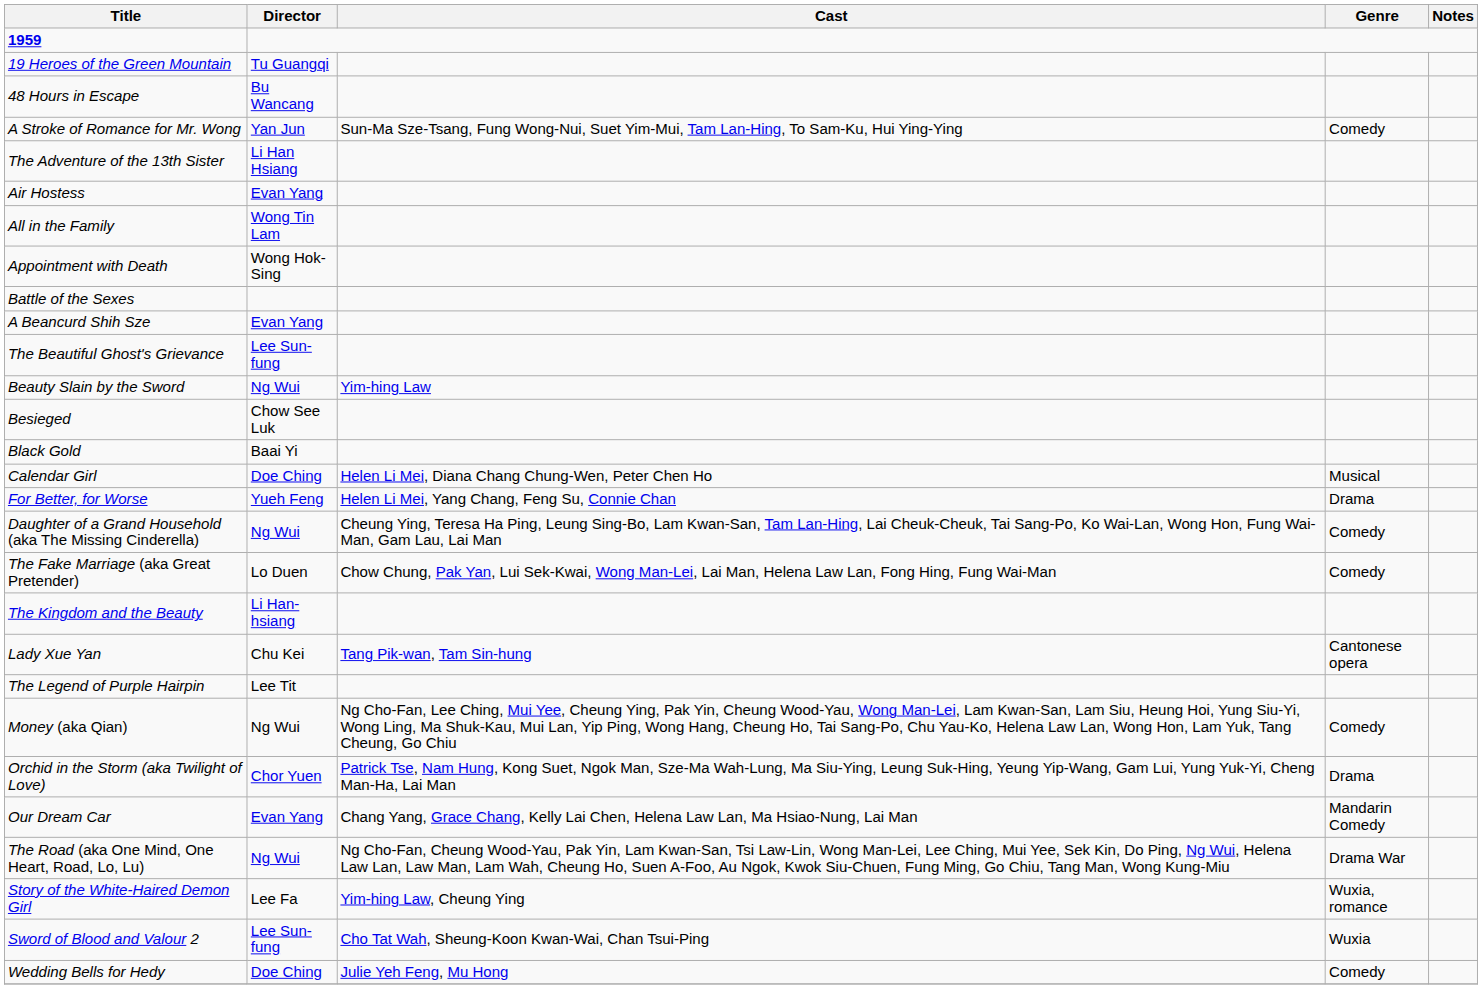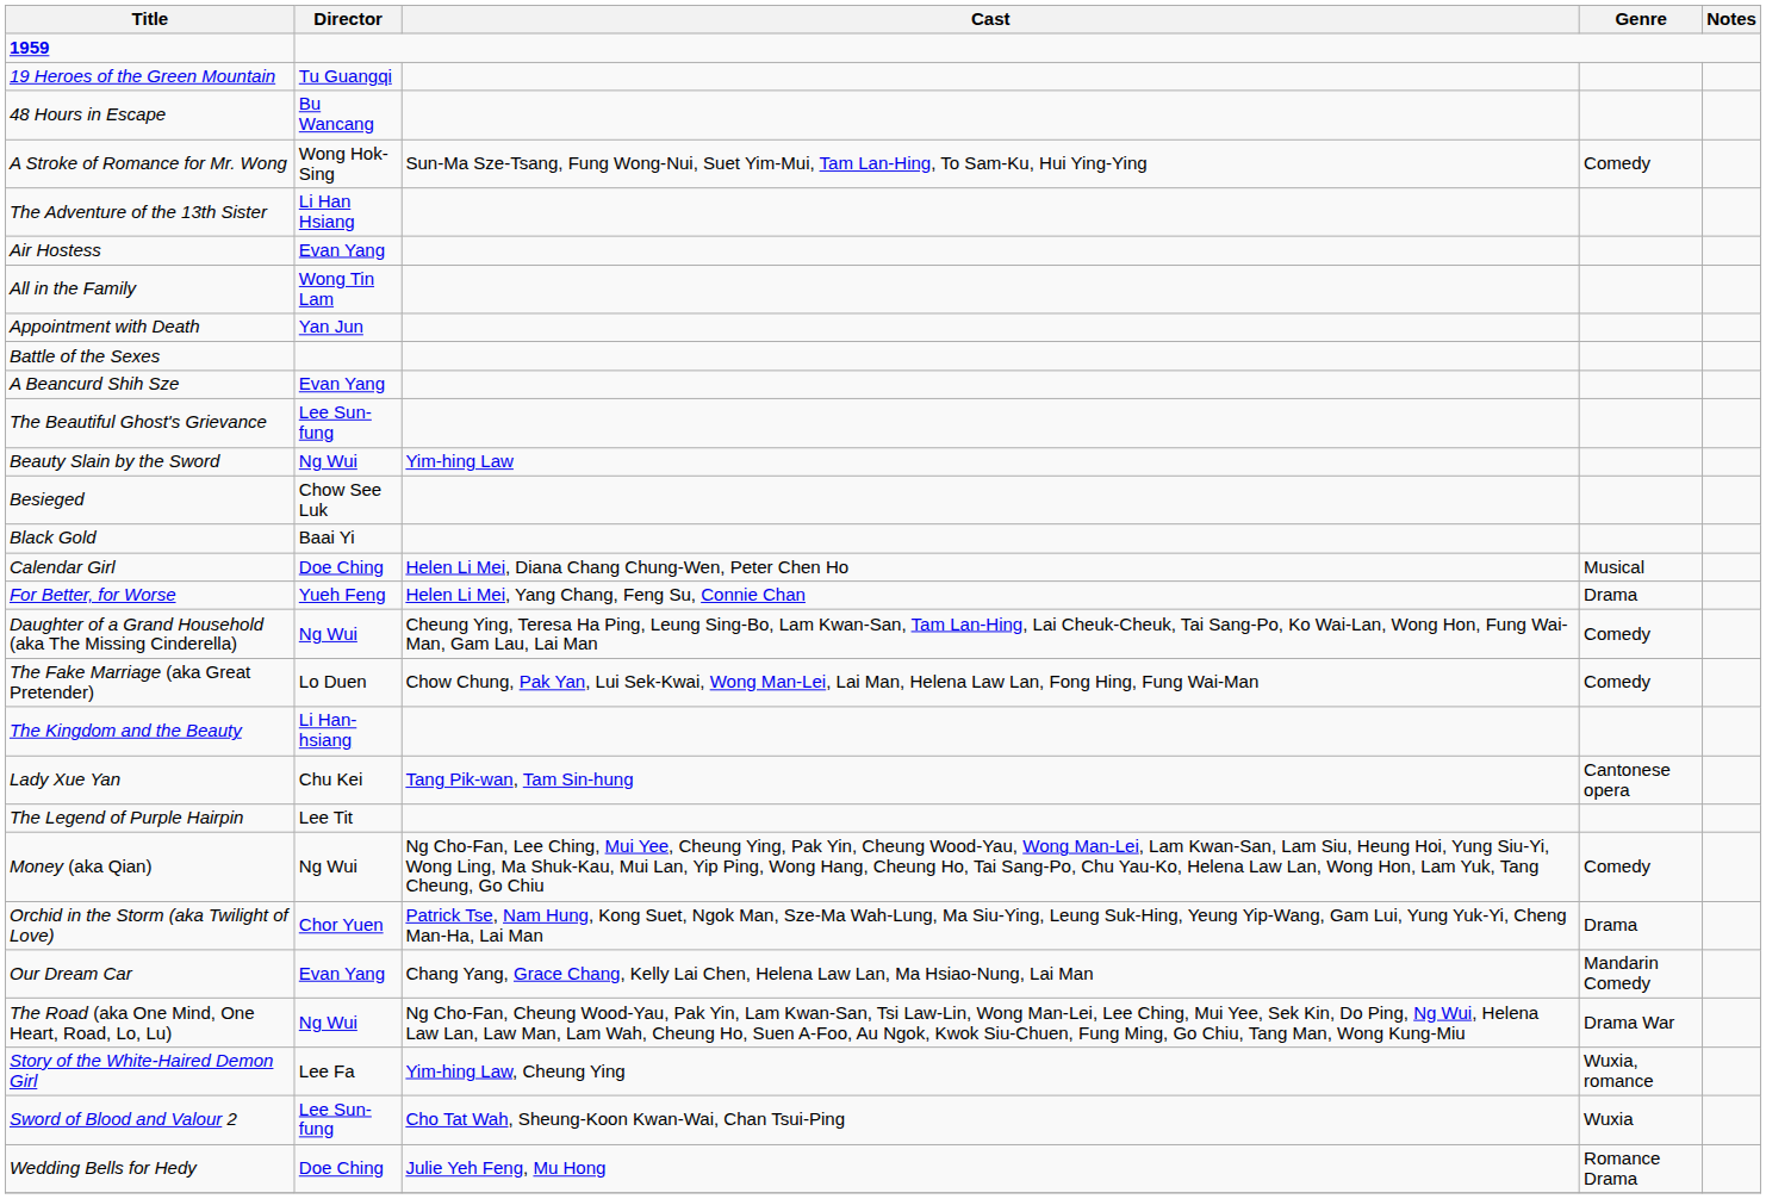 <table class="wikitable sortable">
 <tr>
 <th>Title</th>
 <th>Director</th>
 <th>Cast</th>
 <th>Genre</th>
 <th>Notes</th>
 </tr>
 <tr>
 <td><strong><a href='#'>1959</a></strong></td>
 </tr>
 <tr>
 <td><em><a href='#'>19 Heroes of the Green Mountain</a></em></td>
 <td><a href='#'>Tu Guangqi</a></td>
 <td></td>
 <td></td>
 <td></td>
 </tr>
 <tr>
 <td><em>48 Hours in Escape</em></td>
 <td><a href='#'>Bu Wancang</a></td>
 <td></td>
 <td></td>
 <td></td>
 </tr>
 <tr>
 <td><em>A Stroke of Romance for Mr. Wong</em></td>
-<td><a href='#'>Yan Jun</a></td>
+<td>Wong Hok-Sing</td>
 <td>Sun-Ma Sze-Tsang, Fung Wong-Nui, Suet Yim-Mui, <a href='#'>Tam Lan-Hing</a>, To Sam-Ku, Hui Ying-Ying</td>
 <td>Comedy</td>
 <td></td>
 </tr>
 <tr>
 <td><em>The Adventure of the 13th Sister</em></td>
 <td><a href='#'>Li Han Hsiang</a></td>
 <td></td>
 <td></td>
 <td></td>
 </tr>
 <tr>
 <td><em>Air Hostess</em></td>
 <td><a href='#'>Evan Yang</a></td>
 <td></td>
 <td></td>
 <td></td>
 </tr>
 <tr>
 <td><em>All in the Family</em></td>
 <td><a href='#'>Wong Tin Lam</a></td>
 <td></td>
 <td></td>
 <td></td>
 </tr>
 <tr>
 <td><em>Appointment with Death</em></td>
-<td>Wong Hok-Sing</td>
+<td><a href='#'>Yan Jun</a></td>
 <td></td>
 <td></td>
 <td></td>
 </tr>
 <tr>
 <td><em>Battle of the Sexes</em></td>
 <td></td>
 <td></td>
 <td></td>
 <td></td>
 </tr>
 <tr>
 <td><em>A Beancurd Shih Sze</em></td>
 <td><a href='#'>Evan Yang</a></td>
 <td></td>
 <td></td>
 <td></td>
 </tr>
 <tr>
 <td><em>The Beautiful Ghost's Grievance</em></td>
 <td><a href='#'>Lee Sun-fung</a></td>
 <td></td>
 <td></td>
 <td></td>
 </tr>
 <tr>
 <td><em>Beauty Slain by the Sword</em></td>
 <td><a href='#'>Ng Wui</a></td>
 <td><a href='#'>Yim-hing Law</a></td>
 <td></td>
 <td></td>
 </tr>
 <tr>
 <td><em>Besieged</em></td>
 <td>Chow See Luk</td>
 <td></td>
 <td></td>
 <td></td>
 </tr>
 <tr>
 <td><em>Black Gold</em></td>
 <td>Baai Yi</td>
 <td></td>
 <td></td>
 <td></td>
 </tr>
 <tr>
 <td><em>Calendar Girl</em></td>
 <td><a href='#'>Doe Ching</a></td>
 <td><a href='#'>Helen Li Mei</a>, Diana Chang Chung-Wen, Peter Chen Ho</td>
 <td>Musical</td>
 <td></td>
 </tr>
 <tr>
 <td><em><a href='#'>For Better, for Worse</a></em></td>
 <td><a href='#'>Yueh Feng</a></td>
 <td><a href='#'>Helen Li Mei</a>, Yang Chang, Feng Su, <a href='#'>Connie Chan</a></td>
 <td>Drama</td>
 <td></td>
 </tr>
 <tr>
 <td><em>Daughter of a Grand Household</em> (aka The Missing Cinderella)</td>
 <td><a href='#'>Ng Wui</a></td>
 <td>Cheung Ying, Teresa Ha Ping, Leung Sing-Bo, Lam Kwan-San, <a href='#'>Tam Lan-Hing</a>, Lai Cheuk-Cheuk, Tai Sang-Po, Ko Wai-Lan,  Wong Hon, Fung Wai-Man, Gam Lau, Lai Man</td>
 <td>Comedy</td>
 <td></td>
 </tr>
 <tr>
 <td><em>The Fake Marriage</em> (aka Great Pretender)</td>
 <td>Lo Duen</td>
 <td>Chow Chung, <a href='#'>Pak Yan</a>, Lui Sek-Kwai, <a href='#'>Wong Man-Lei</a>, Lai Man, Helena Law Lan, Fong Hing, Fung Wai-Man</td>
 <td>Comedy</td>
 <td></td>
 </tr>
 <tr>
 <td><em><a href='#'>The Kingdom and the Beauty</a></em></td>
 <td><a href='#'>Li Han-hsiang</a></td>
 <td></td>
 <td></td>
 <td></td>
 </tr>
 <tr>
 <td><em>Lady Xue Yan</em></td>
 <td>Chu Kei</td>
 <td><a href='#'>Tang Pik-wan</a>, <a href='#'>Tam Sin-hung</a></td>
 <td>Cantonese opera</td>
 <td></td>
 </tr>
 <tr>
 <td><em>The Legend of Purple Hairpin</em></td>
 <td>Lee Tit</td>
 <td></td>
 <td></td>
 <td></td>
 </tr>
 <tr>
 <td><em>Money</em> (aka Qian)</td>
 <td>Ng Wui</td>
 <td>Ng Cho-Fan, Lee Ching, <a href='#'>Mui Yee</a>, Cheung Ying, Pak Yin, Cheung Wood-Yau, <a href='#'>Wong Man-Lei</a>, Lam Kwan-San, Lam Siu, Heung Hoi, Yung Siu-Yi, Wong Ling, Ma Shuk-Kau, Mui Lan, Yip Ping, Wong Hang, Cheung Ho, Tai Sang-Po, Chu Yau-Ko, Helena Law Lan, Wong Hon, Lam Yuk, Tang Cheung, Go Chiu</td>
 <td>Comedy</td>
 <td></td>
 </tr>
 <tr>
 <td><em>Orchid in the Storm (aka Twilight of Love)</em></td>
 <td><a href='#'>Chor Yuen</a></td>
 <td><a href='#'>Patrick Tse</a>, <a href='#'>Nam Hung</a>, Kong Suet, Ngok Man, Sze-Ma Wah-Lung, Ma Siu-Ying, Leung Suk-Hing, Yeung Yip-Wang, Gam Lui, Yung Yuk-Yi, Cheng Man-Ha, Lai Man</td>
 <td>Drama</td>
 <td></td>
 </tr>
 <tr>
 <td><em>Our Dream Car</em></td>
 <td><a href='#'>Evan Yang</a></td>
 <td>Chang Yang, <a href='#'>Grace Chang</a>, Kelly Lai Chen, Helena Law Lan, Ma Hsiao-Nung, Lai Man</td>
 <td>Mandarin Comedy</td>
 <td></td>
 </tr>
 <tr>
 <td><em>The Road</em> (aka One Mind, One Heart, Road, Lo, Lu)</td>
 <td><a href='#'>Ng Wui</a></td>
 <td>Ng Cho-Fan, Cheung Wood-Yau, Pak Yin, Lam Kwan-San, Tsi Law-Lin, Wong Man-Lei, Lee Ching, Mui Yee, Sek Kin, Do Ping, <a href='#'>Ng Wui</a>, Helena Law Lan, Law Man, Lam Wah, Cheung Ho, Suen A-Foo, Au Ngok, Kwok Siu-Chuen, Fung Ming, Go Chiu, Tang Man, Wong Kung-Miu</td>
 <td>Drama War</td>
 <td></td>
 </tr>
 <tr>
 <td><em><a href='#'>Story of the White-Haired Demon Girl</a></em></td>
 <td>Lee Fa</td>
 <td><a href='#'>Yim-hing Law</a>, Cheung Ying</td>
 <td>Wuxia, romance</td>
 <td></td>
 </tr>
 <tr>
 <td><em><a href='#'>Sword of Blood and Valour</a> 2</em></td>
 <td><a href='#'>Lee Sun-fung</a></td>
 <td><a href='#'>Cho Tat Wah</a>, Sheung-Koon Kwan-Wai, Chan Tsui-Ping</td>
 <td>Wuxia</td>
 <td></td>
 </tr>
 <tr>
 <td><em>Wedding Bells for Hedy</em></td>
 <td><a href='#'>Doe Ching</a></td>
 <td><a href='#'>Julie Yeh Feng</a>, <a href='#'>Mu Hong</a></td>
-<td>Comedy</td>
+<td>Romance Drama</td>
 <td></td>
 </tr>
 <tr>
 </tr>
 </table>
